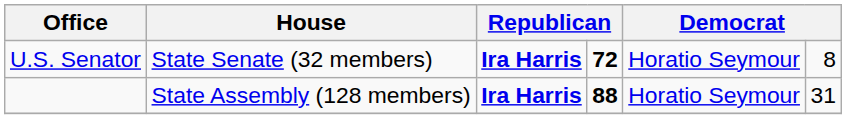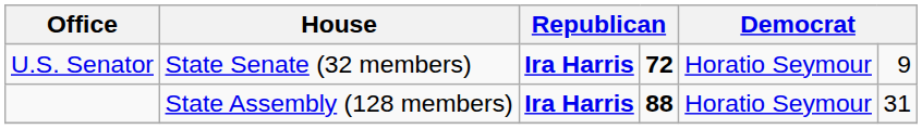 <table class=wikitable>
 <tr bgcolor=lightgrey>
 <th>Office</th>
 <th>House</th>
 <th colspan="2"><a href='#'>Republican</a></th>
 <th colspan="2"><a href='#'>Democrat</a></th>
 </tr>
 <tr>
 <td><a href='#'>U.S. Senator</a></td>
 <td><a href='#'>State Senate</a> (32 members)</td>
 <td><strong><a href='#'>Ira Harris</a></strong></td>
 <td align="right"><strong>72</strong></td>
 <td><a href='#'>Horatio Seymour</a></td>
-<td align="right">8</td>
+<td align="right">9</td>
 </tr>
 <tr>
 <td></td>
 <td><a href='#'>State Assembly</a> (128 members)</td>
 <td><strong><a href='#'>Ira Harris</a></strong></td>
 <td align="right"><strong>88</strong></td>
 <td><a href='#'>Horatio Seymour</a></td>
 <td align="right">31</td>
 </tr>
 <tr>
 </tr>
 </table>
